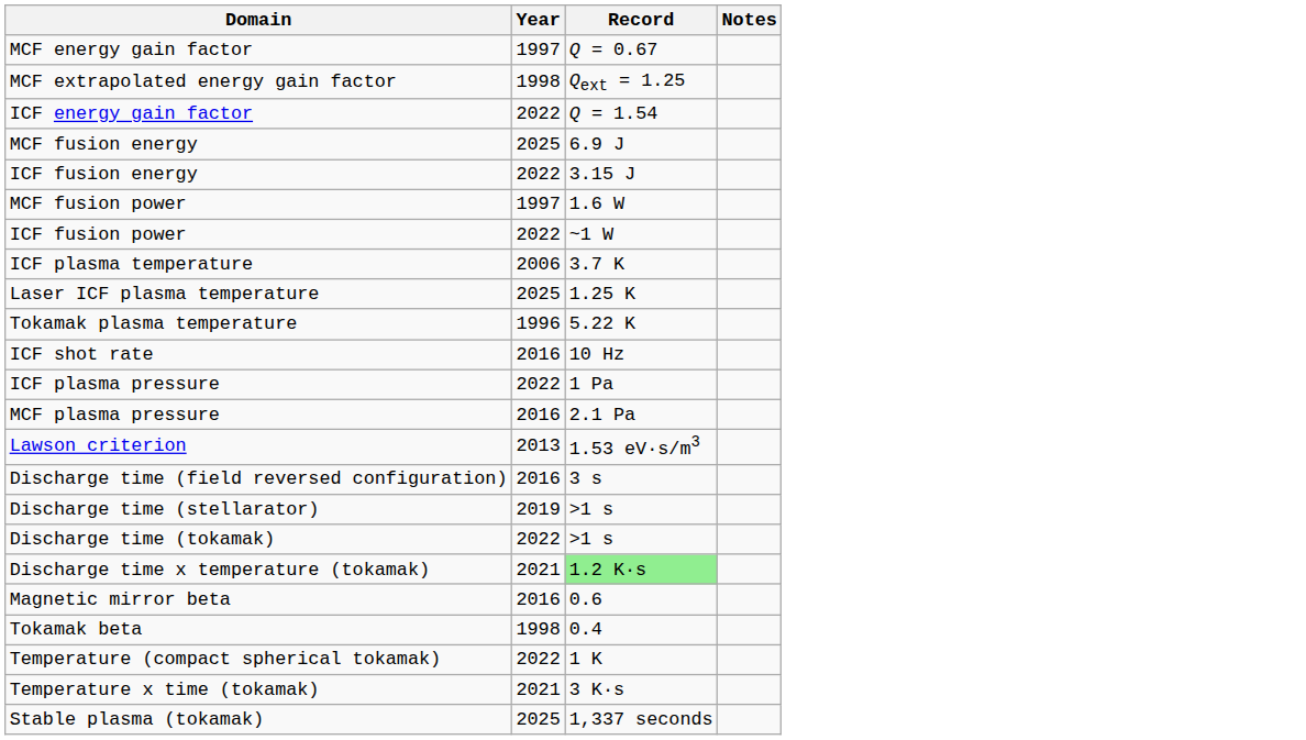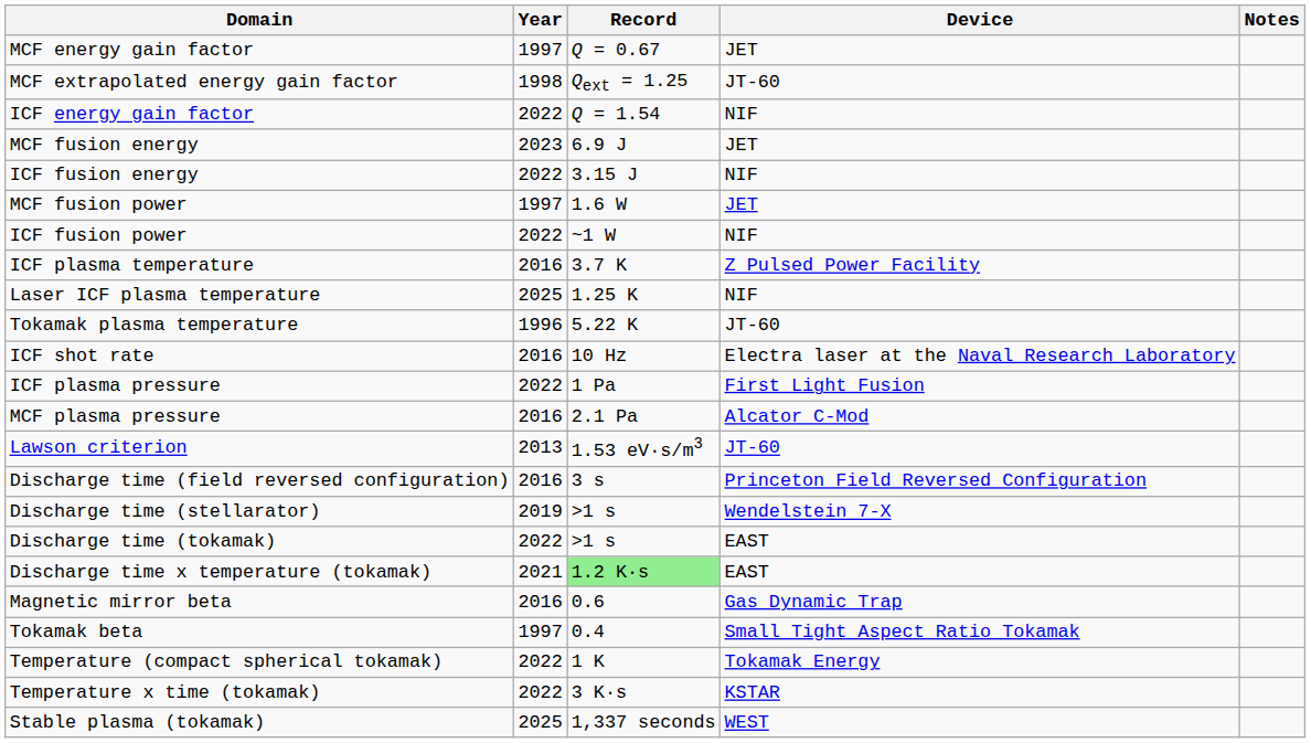 <table class="wikitable sortable">
 <tr>
 <th>Domain</th>
 <th>Year</th>
 <th>Record</th>
+<th>Device</th>
 <th>Notes</th>
 </tr>
 <tr>
 <td>MCF energy gain factor</td>
 <td>1997</td>
 <td><em>Q</em> = 0.67</td>
+<td>JET</td>
 <td></td>
 </tr>
 <tr>
 <td>MCF extrapolated energy gain factor</td>
 <td>1998</td>
 <td><em>Q</em><sub>ext</sub> = 1.25</td>
+<td>JT-60</td>
 <td></td>
 </tr>
 <tr>
 <td>ICF <a href='#'>energy gain factor</a></td>
 <td>2022</td>
 <td><em>Q</em> = 1.54</td>
+<td>NIF</td>
 <td></td>
 </tr>
 <tr>
 <td>MCF fusion energy</td>
-<td>2025</td>
+<td>2023</td>
 <td>6.9 J</td>
+<td>JET</td>
 <td></td>
 </tr>
 <tr>
 <td>ICF fusion energy</td>
 <td>2022</td>
 <td>3.15 J</td>
+<td>NIF</td>
 <td></td>
 </tr>
 <tr>
 <td>MCF fusion power</td>
 <td>1997</td>
 <td>1.6 W</td>
+<td><a href='#'>JET</a></td>
 <td></td>
 </tr>
 <tr>
 <td>ICF fusion power</td>
 <td>2022</td>
 <td>~1 W</td>
+<td>NIF</td>
 <td></td>
 </tr>
 <tr>
 <td>ICF plasma temperature</td>
-<td>2006</td>
+<td>2016</td>
 <td>3.7 K</td>
+<td><a href='#'>Z Pulsed Power Facility</a></td>
 <td></td>
 </tr>
 <tr>
 <td>Laser ICF plasma temperature</td>
 <td>2025</td>
 <td>1.25 K</td>
+<td>NIF</td>
 <td></td>
 </tr>
 <tr>
 <td>Tokamak plasma temperature</td>
 <td>1996</td>
 <td>5.22 K</td>
+<td>JT-60</td>
 <td></td>
 </tr>
 <tr>
 <td>ICF shot rate</td>
 <td>2016</td>
 <td>10 Hz</td>
+<td>Electra laser at the <a href='#'>Naval Research Laboratory</a> </td>
 <td></td>
 </tr>
 <tr>
 <td>ICF plasma pressure</td>
 <td>2022</td>
 <td>1 Pa</td>
+<td><a href='#'>First Light Fusion</a></td>
 <td></td>
 </tr>
 <tr>
 <td>MCF plasma pressure</td>
 <td>2016</td>
 <td>2.1 Pa</td>
+<td><a href='#'>Alcator C-Mod</a></td>
 <td></td>
 </tr>
 <tr>
 <td><a href='#'>Lawson criterion</a></td>
 <td>2013</td>
 <td>1.53 eV·s/m<sup>3</sup></td>
+<td><a href='#'>JT-60</a></td>
 <td></td>
 </tr>
 <tr>
 <td>Discharge time (field reversed configuration)</td>
 <td>2016</td>
 <td>3 s</td>
+<td><a href='#'>Princeton Field Reversed Configuration</a></td>
 <td></td>
 </tr>
 <tr>
 <td>Discharge time (stellarator)</td>
 <td>2019</td>
 <td>>1 s</td>
+<td><a href='#'>Wendelstein 7-X</a></td>
 <td></td>
 </tr>
 <tr>
 <td>Discharge time (tokamak)</td>
 <td>2022</td>
 <td>>1 s</td>
+<td>EAST</td>
 <td></td>
 </tr>
 <tr>
 <td>Discharge time x temperature (tokamak)</td>
 <td>2021</td>
 <td style="background: lightgreen;">1.2 K·s</td>
+<td>EAST</td>
 <td></td>
 </tr>
 <tr>
 <td>Magnetic mirror beta</td>
 <td>2016</td>
 <td>0.6</td>
+<td><a href='#'>Gas Dynamic Trap</a></td>
 <td></td>
 </tr>
 <tr>
 <td>Tokamak beta</td>
-<td>1998</td>
+<td>1997</td>
 <td>0.4</td>
+<td><a href='#'>Small Tight Aspect Ratio Tokamak</a></td>
 <td></td>
 </tr>
 <tr>
 <td>Temperature (compact spherical tokamak)</td>
 <td>2022</td>
 <td>1 K</td>
+<td><a href='#'>Tokamak Energy</a></td>
 <td></td>
 </tr>
 <tr>
 <td>Temperature x time (tokamak)</td>
-<td>2021</td>
+<td>2022</td>
 <td>3 K·s</td>
+<td><a href='#'>KSTAR</a></td>
 <td></td>
 </tr>
 <tr>
 <td>Stable plasma (tokamak)</td>
 <td>2025</td>
 <td>1,337 seconds</td>
+<td><a href='#'>WEST</a></td>
 <td></td>
 </tr>
 </table>
